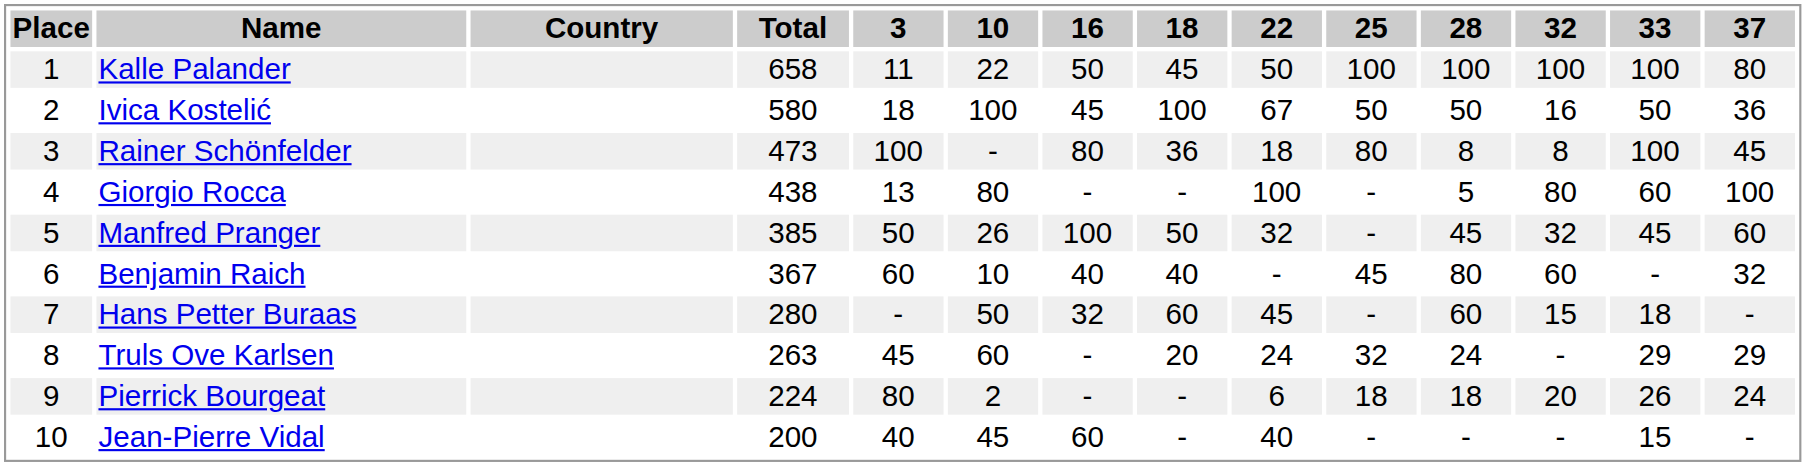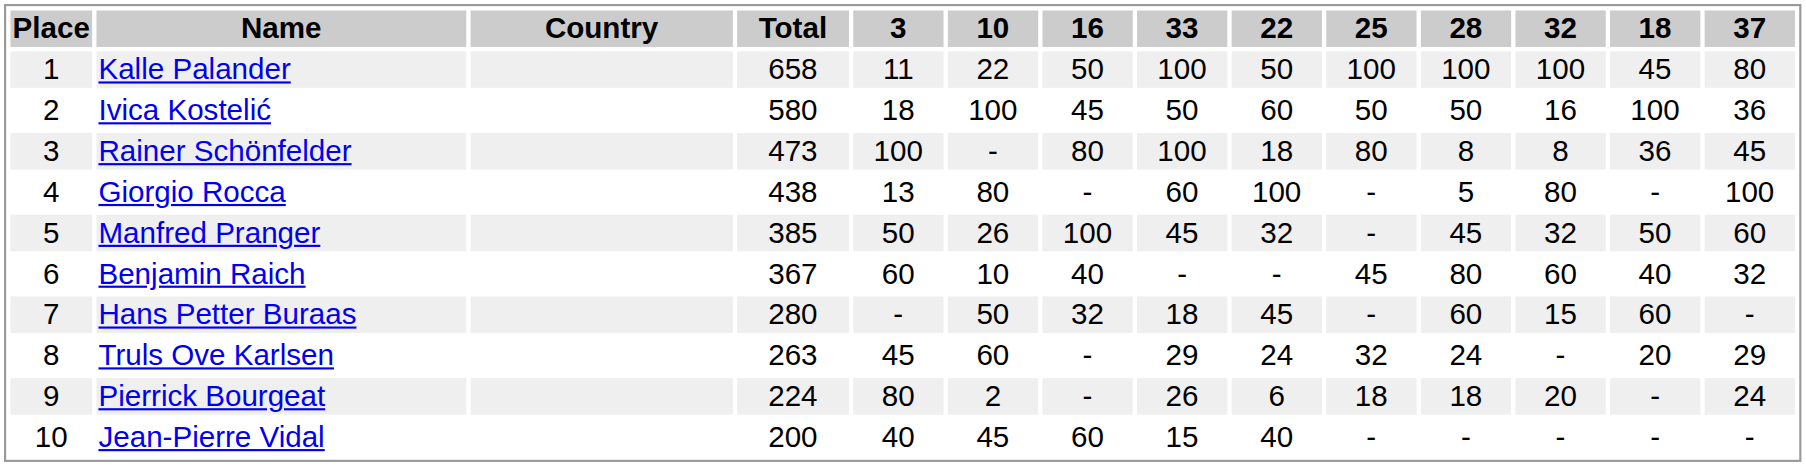 <table border="0" style="border: 1px solid #999; background-color:#FFFFFF; text-align:center; font-size:86%; line-height:15px;">
 <tr align="center" bgcolor="#CCCCCC">
 <th width=35>Place</th>
 <th width=170>Name</th>
 <th width=120>Country</th>
 <th width=50>Total</th>
 <th width=40>3</th>
 <th width=40>10</th>
 <th width=40>16</th>
-<th width=40>18</th>
+<th width=40>33</th>
 <th width=40>22</th>
 <th width=40>25</th>
 <th width=40>28</th>
 <th width=40>32</th>
-<th width=40>33</th>
+<th width=40>18</th>
 <th width=40>37</th>
 </tr>
 <tr bgcolor="#EFEFEF">
 <td>1</td>
 <td align="left"><a href='#'>Kalle Palander</a></td>
 <td align="left"></td>
 <td>658</td>
 <td>11</td>
 <td>22</td>
 <td>50</td>
-<td>45</td>
+<td>100</td>
 <td>50</td>
 <td>100</td>
 <td>100</td>
 <td>100</td>
-<td>100</td>
+<td>45</td>
 <td>80</td>
 </tr>
 <tr>
 <td>2</td>
 <td align="left"><a href='#'>Ivica Kostelić</a></td>
 <td align="left"></td>
 <td>580</td>
 <td>18</td>
 <td>100</td>
 <td>45</td>
-<td>100</td>
-<td>67</td>
+<td>50</td>
+<td>60</td>
 <td>50</td>
 <td>50</td>
 <td>16</td>
-<td>50</td>
+<td>100</td>
 <td>36</td>
 </tr>
 <tr bgcolor="#EFEFEF">
 <td>3</td>
 <td align="left"><a href='#'>Rainer Schönfelder</a></td>
 <td align="left"></td>
 <td>473</td>
 <td>100</td>
 <td>-</td>
 <td>80</td>
-<td>36</td>
+<td>100</td>
 <td>18</td>
 <td>80</td>
 <td>8</td>
 <td>8</td>
-<td>100</td>
+<td>36</td>
 <td>45</td>
 </tr>
 <tr>
 <td>4</td>
 <td align="left"><a href='#'>Giorgio Rocca</a></td>
 <td align="left"></td>
 <td>438</td>
 <td>13</td>
 <td>80</td>
 <td>-</td>
-<td>-</td>
+<td>60</td>
 <td>100</td>
 <td>-</td>
 <td>5</td>
 <td>80</td>
-<td>60</td>
+<td>-</td>
 <td>100</td>
 </tr>
 <tr bgcolor="#EFEFEF">
 <td>5</td>
 <td align="left"><a href='#'>Manfred Pranger</a></td>
 <td align="left"></td>
 <td>385</td>
 <td>50</td>
 <td>26</td>
 <td>100</td>
-<td>50</td>
+<td>45</td>
 <td>32</td>
 <td>-</td>
 <td>45</td>
 <td>32</td>
-<td>45</td>
+<td>50</td>
 <td>60</td>
 </tr>
 <tr>
 <td>6</td>
 <td align="left"><a href='#'>Benjamin Raich</a></td>
 <td align="left"></td>
 <td>367</td>
 <td>60</td>
 <td>10</td>
 <td>40</td>
-<td>40</td>
+<td>-</td>
 <td>-</td>
 <td>45</td>
 <td>80</td>
 <td>60</td>
-<td>-</td>
+<td>40</td>
 <td>32</td>
 </tr>
 <tr bgcolor="#EFEFEF">
 <td>7</td>
 <td align="left"><a href='#'>Hans Petter Buraas</a></td>
 <td align="left"></td>
 <td>280</td>
 <td>-</td>
 <td>50</td>
 <td>32</td>
-<td>60</td>
+<td>18</td>
 <td>45</td>
 <td>-</td>
 <td>60</td>
 <td>15</td>
-<td>18</td>
+<td>60</td>
 <td>-</td>
 </tr>
 <tr>
 <td>8</td>
 <td align="left"><a href='#'>Truls Ove Karlsen</a></td>
 <td align="left"></td>
 <td>263</td>
 <td>45</td>
 <td>60</td>
 <td>-</td>
-<td>20</td>
+<td>29</td>
 <td>24</td>
 <td>32</td>
 <td>24</td>
 <td>-</td>
-<td>29</td>
+<td>20</td>
 <td>29</td>
 </tr>
 <tr bgcolor="#EFEFEF">
 <td>9</td>
 <td align="left"><a href='#'>Pierrick Bourgeat</a></td>
 <td align="left"></td>
 <td>224</td>
 <td>80</td>
 <td>2</td>
 <td>-</td>
-<td>-</td>
+<td>26</td>
 <td>6</td>
 <td>18</td>
 <td>18</td>
 <td>20</td>
-<td>26</td>
+<td>-</td>
 <td>24</td>
 </tr>
 <tr>
 <td>10</td>
 <td align="left"><a href='#'>Jean-Pierre Vidal</a></td>
 <td align="left"></td>
 <td>200</td>
 <td>40</td>
 <td>45</td>
 <td>60</td>
-<td>-</td>
+<td>15</td>
 <td>40</td>
 <td>-</td>
 <td>-</td>
 <td>-</td>
-<td>15</td>
+<td>-</td>
 <td>-</td>
 </tr>
 </table>
